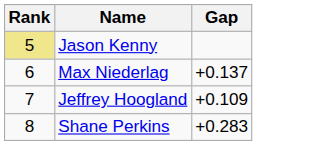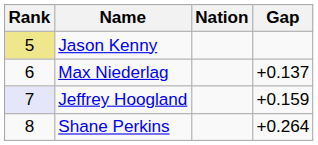 <table class="wikitable sortable" style="text-align:center">
 <tr>
 <th>Rank</th>
 <th>Name</th>
+<th>Nation</th>
 <th>Gap</th>
 </tr>
 <tr>
 <td style="background: khaki;">5</td>
 <td align=left><a href='#'>Jason Kenny</a></td>
+<td align=left></td>
 <td></td>
 </tr>
 <tr>
 <td>6</td>
 <td align=left><a href='#'>Max Niederlag</a></td>
+<td align=left></td>
 <td>+0.137</td>
 </tr>
 <tr>
-<td>7</td>
+<td style="background: lavender;">7</td>
 <td align=left><a href='#'>Jeffrey Hoogland</a></td>
-<td>+0.109</td>
+<td align=left></td>
+<td>+0.159</td>
 </tr>
 <tr>
 <td>8</td>
 <td align=left><a href='#'>Shane Perkins</a></td>
-<td>+0.283</td>
+<td align=left></td>
+<td>+0.264</td>
 </tr>
 </table>
